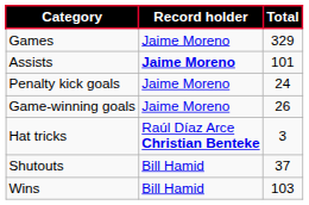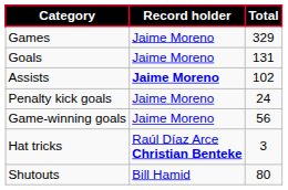 <table class="wikitable sortable">
 <tr>
 <th style="background:#000; color:#fff; border:2px solid #E4002B;">Category</th>
 <th style="background:#000; color:#fff; border:2px solid #E4002B;">Record holder</th>
 <th style="background:#000; color:#fff; border:2px solid #E4002B;">Total</th>
 </tr>
 <tr>
 <td>Games</td>
 <td> <a href='#'>Jaime Moreno</a></td>
 <td align=center>329</td>
 </tr>
 <tr>
+<td>Goals</td>
+<td> <a href='#'>Jaime Moreno</a></td>
+<td align=center>131</td>
+</tr>
+<tr>
 <td>Assists</td>
 <td><strong> <a href='#'>Jaime Moreno</a></strong></td>
-<td align=center>101</td>
+<td align=center>102</td>
 </tr>
 <tr>
 <td>Penalty kick goals</td>
 <td> <a href='#'>Jaime Moreno</a></td>
 <td align=center>24</td>
 </tr>
 <tr>
 <td>Game-winning goals</td>
 <td> <a href='#'>Jaime Moreno</a></td>
-<td align=center>26</td>
+<td align=center>56</td>
 </tr>
 <tr>
 <td>Hat tricks</td>
 <td> <a href='#'>Raúl Díaz Arce</a> <br>  <strong><a href='#'>Christian Benteke</a></strong></td>
 <td style="text-align:center;">3</td>
 </tr>
 <tr>
 <td>Shutouts</td>
 <td> <a href='#'>Bill Hamid</a></td>
-<td style="text-align:center;">37</td>
-</tr>
-<tr>
-<td>Wins</td>
-<td> <a href='#'>Bill Hamid</a></td>
-<td style="text-align:center;">103</td>
+<td style="text-align:center;">80</td>
 </tr>
 </table>
